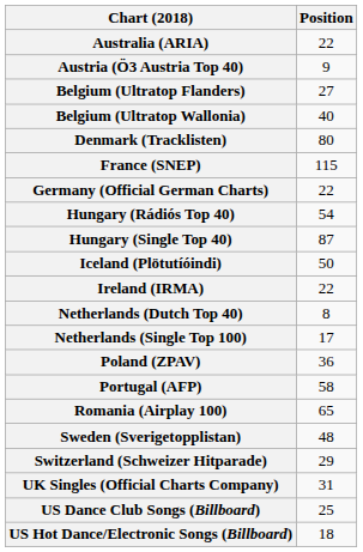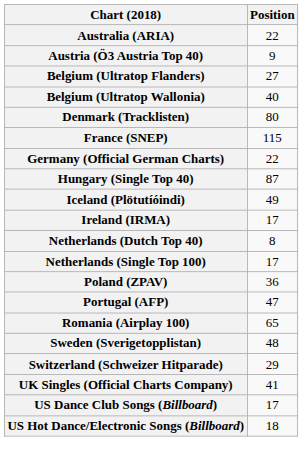 <table class="wikitable sortable plainrowheaders" style="text-align:center;">
 <tr>
 <th>Chart (2018)</th>
 <th>Position</th>
 </tr>
 <tr>
 <th scope="row">Australia (ARIA)</th>
 <td>22</td>
 </tr>
 <tr>
 <th scope="row">Austria (Ö3 Austria Top 40)</th>
 <td>9</td>
 </tr>
 <tr>
 <th scope="row">Belgium (Ultratop Flanders)</th>
 <td>27</td>
 </tr>
 <tr>
 <th scope="row">Belgium (Ultratop Wallonia)</th>
 <td>40</td>
 </tr>
 <tr>
 <th scope="row">Denmark (Tracklisten)</th>
 <td>80</td>
 </tr>
 <tr>
 <th scope="row">France (SNEP)</th>
 <td>115</td>
 </tr>
 <tr>
 <th scope="row">Germany (Official German Charts)</th>
 <td>22</td>
 </tr>
 <tr>
-<th scope="row">Hungary (Rádiós Top 40)</th>
-<td>54</td>
-</tr>
-<tr>
 <th scope="row">Hungary (Single Top 40)</th>
 <td>87</td>
 </tr>
 <tr>
 <th scope="row">Iceland (Plötutíóindi)</th>
-<td>50</td>
+<td>49</td>
 </tr>
 <tr>
 <th scope="row">Ireland (IRMA)</th>
-<td>22</td>
+<td>17</td>
 </tr>
 <tr>
 <th scope="row">Netherlands (Dutch Top 40)</th>
 <td>8</td>
 </tr>
 <tr>
 <th scope="row">Netherlands (Single Top 100)</th>
 <td>17</td>
 </tr>
 <tr>
 <th scope="row">Poland (ZPAV)</th>
 <td>36</td>
 </tr>
 <tr>
 <th scope="row">Portugal (AFP)</th>
-<td>58</td>
+<td>47</td>
 </tr>
 <tr>
 <th scope="row">Romania (Airplay 100)</th>
 <td>65</td>
 </tr>
 <tr>
 <th scope="row">Sweden (Sverigetopplistan)</th>
 <td>48</td>
 </tr>
 <tr>
 <th scope="row">Switzerland (Schweizer Hitparade)</th>
 <td>29</td>
 </tr>
 <tr>
 <th scope="row">UK Singles (Official Charts Company)</th>
-<td>31</td>
+<td>41</td>
 </tr>
 <tr>
 <th scope="row">US Dance Club Songs (<em>Billboard</em>)</th>
-<td>25</td>
+<td>17</td>
 </tr>
 <tr>
 <th scope="row">US Hot Dance/Electronic Songs (<em>Billboard</em>)</th>
 <td>18</td>
 </tr>
 </table>
